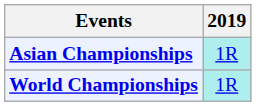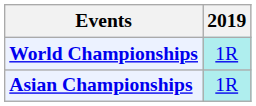 <table class="wikitable" style="font-size: 90%; text-align:center">
 <tr>
 <th>Events</th>
 <th>2019</th>
 </tr>
 <tr>
+<td bgcolor="#ECF2FF"; align="left"><strong><a href='#'>World Championships</a></strong></td>
+<td bgcolor=AFEEEE><a href='#'>1R</a></td>
+</tr>
+<tr>
 <td bgcolor="#ECF2FF"; align="left"><strong><a href='#'>Asian Championships</a></strong></td>
 <td bgcolor=AFEEEE><a href='#'>1R</a></td>
 </tr>
-<tr>
-<td bgcolor="#ECF2FF"; align="left"><strong><a href='#'>World Championships</a></strong></td>
-<td bgcolor=AFEEEE><a href='#'>1R</a></td>
-</tr>
 </table>
